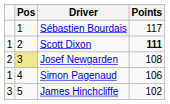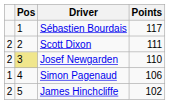 <table class="wikitable" style="font-size: 95%;">
 <tr>
 <td></td>
 <th>Pos</th>
 <th>Driver</th>
 <th>Points</th>
 </tr>
 <tr>
 <td align="left"></td>
 <td>1</td>
 <td> <a href='#'>Sébastien Bourdais</a></td>
 <td align="right">117</td>
 </tr>
 <tr>
-<td align="left"> 1</td>
+<td align="left"> 2</td>
 <td>2</td>
 <td> <a href='#'>Scott Dixon</a></td>
-<td align="right"><strong>111</strong></td>
+<td align="right">111</td>
 </tr>
 <tr>
 <td align="left"> 2</td>
 <td style="background: khaki;">3</td>
 <td> <a href='#'>Josef Newgarden</a></td>
-<td align="right">108</td>
+<td align="right">110</td>
 </tr>
 <tr>
 <td align="left"> 1</td>
 <td>4</td>
 <td> <a href='#'>Simon Pagenaud</a></td>
 <td align="right">106</td>
 </tr>
 <tr>
-<td align="left"> 3</td>
+<td align="left"> 2</td>
 <td>5</td>
 <td> <a href='#'>James Hinchcliffe</a></td>
 <td align="right">102</td>
 </tr>
 </table>
